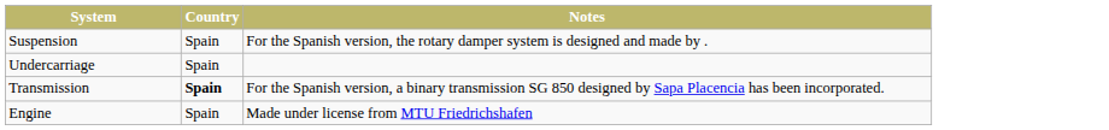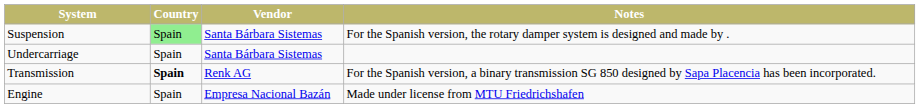 <table class="wikitable">
 <tr>
 <th style="width:180px; px; background:#bdb76b; color:White;"><strong>System</strong></th>
 <th style="width:25px; px; background:#bdb76b; color:White;"><strong>Country</strong></th>
+<th style="width:175px; px; background:#bdb76b; color:White;"><strong>Vendor</strong></th>
 <th style="width:725px; px; background:#bdb76b; color:White;"><strong>Notes</strong></th>
 </tr>
 <tr>
 <td>Suspension</td>
-<td>Spain</td>
+<td style="background: lightgreen;">Spain</td>
+<td><a href='#'>Santa Bárbara Sistemas</a></td>
 <td>For the Spanish version, the rotary damper system is designed and made by .</td>
 </tr>
 <tr>
 <td>Undercarriage</td>
 <td>Spain</td>
+<td><a href='#'>Santa Bárbara Sistemas</a></td>
 <td></td>
 </tr>
 <tr>
 <td>Transmission</td>
 <td><strong>Spain</strong></td>
+<td><a href='#'>Renk AG</a></td>
 <td>For the Spanish version, a binary transmission SG 850 designed by <a href='#'>Sapa Placencia</a> has been incorporated.</td>
 </tr>
 <tr>
 <td>Engine</td>
 <td>Spain</td>
+<td><a href='#'>Empresa Nacional Bazán</a></td>
 <td>Made under license from <a href='#'>MTU Friedrichshafen</a></td>
 </tr>
 </table>
